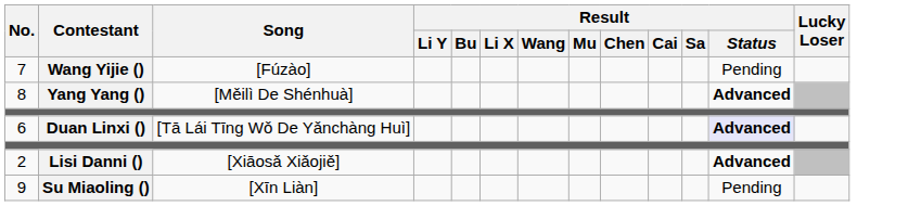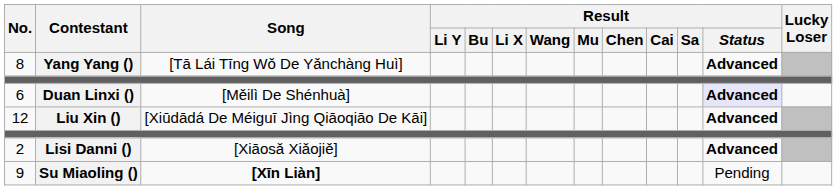 <table class="wikitable plainrowheaders" style="text-align:center;">
 <tr>
 <th scope="col" rowspan="2">No.</th>
 <th scope="col" rowspan="2">Contestant</th>
 <th scope="col" rowspan="2">Song</th>
 <th scope="col" colspan="9">Result</th>
 <th scope="col" rowspan="2">Lucky<br>Loser</th>
 </tr>
 <tr>
 <th scope="col">Li Y</th>
 <th scope="col">Bu</th>
 <th scope="col">Li X</th>
 <th scope="col">Wang</th>
 <th scope="col">Mu</th>
 <th scope="col">Chen</th>
 <th scope="col">Cai</th>
 <th scope="col">Sa</th>
 <th scope="col"><em>Status</em></th>
 </tr>
 <tr>
-<td>7</td>
-<th scope="row">Wang Yijie ()</th>
-<td> [Fúzào]</td>
-<td></td>
-<td></td>
-<td></td>
-<td></td>
-<td></td>
-<td></td>
-<td></td>
-<td></td>
-<td>Pending</td>
-<td></td>
-</tr>
-<tr>
 <td>8</td>
 <th scope="row">Yang Yang ()</th>
-<td> [Měilì De Shénhuà]</td>
+<td> [Tā Lái Tīng Wǒ De Yǎnchàng Huì]</td>
 <td></td>
 <td></td>
 <td></td>
 <td></td>
 <td></td>
 <td></td>
 <td></td>
 <td></td>
 <td><strong>Advanced</strong></td>
 <td style = "background:#C0C0C0;"></td>
 </tr>
 <tr style = "background:#606060; height: 2pt">
 <td colspan = "13"></td>
 </tr>
 <tr>
 <td>6</td>
 <th scope="row">Duan Linxi ()</th>
-<td> [Tā Lái Tīng Wǒ De Yǎnchàng Huì]</td>
+<td> [Měilì De Shénhuà]</td>
 <td></td>
 <td></td>
 <td></td>
 <td></td>
 <td></td>
 <td></td>
 <td></td>
 <td></td>
 <td style="background: lavender;"><strong>Advanced</strong></td>
 <td></td>
+</tr>
+<tr>
+<td>12</td>
+<th scope="row">Liu Xin ()</th>
+<td> [Xiūdādá De Méiguī Jìng Qiāoqiāo De Kāi]</td>
+<td></td>
+<td></td>
+<td></td>
+<td></td>
+<td></td>
+<td></td>
+<td></td>
+<td></td>
+<td><strong>Advanced</strong></td>
+<td style = "background:#C0C0C0;"></td>
 </tr>
 <tr style = "background:#606060; height: 2pt">
 <td colspan = "13"></td>
 </tr>
 <tr>
 <td>2</td>
 <th scope="row">Lisi Danni ()</th>
 <td> [Xiāosǎ Xiǎojiě]</td>
 <td></td>
 <td></td>
 <td></td>
 <td></td>
 <td></td>
 <td></td>
 <td></td>
 <td></td>
 <td><strong>Advanced</strong></td>
 <td style = "background:#C0C0C0;"></td>
 </tr>
 <tr>
 <td>9</td>
 <th scope="row">Su Miaoling ()</th>
-<td> [Xīn Liàn]</td>
+<td><strong> [Xīn Liàn]</strong></td>
 <td></td>
 <td></td>
 <td></td>
 <td></td>
 <td></td>
 <td></td>
 <td></td>
 <td></td>
 <td>Pending</td>
 <td></td>
 </tr>
 </table>
